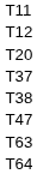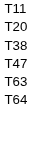 <table>
 <tr>
 <td>T11</td>
 <td></td>
 <td></td>
 <td></td>
 </tr>
 <tr>
-<td>T12</td>
-<td></td>
-<td></td>
-<td></td>
-</tr>
-<tr>
 <td>T20</td>
-<td></td>
-<td></td>
-<td></td>
-</tr>
-<tr>
-<td>T37</td>
 <td></td>
 <td></td>
 <td></td>
 </tr>
 <tr>
 <td>T38</td>
 <td></td>
 <td></td>
 <td></td>
 </tr>
 <tr>
 <td>T47</td>
 <td></td>
 <td></td>
 <td></td>
 </tr>
 <tr>
 <td>T63</td>
 <td></td>
 <td></td>
 <td></td>
 </tr>
 <tr>
 <td>T64</td>
 <td></td>
 <td></td>
 <td></td>
 </tr>
 </table>
